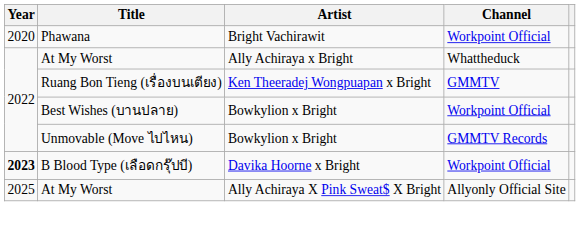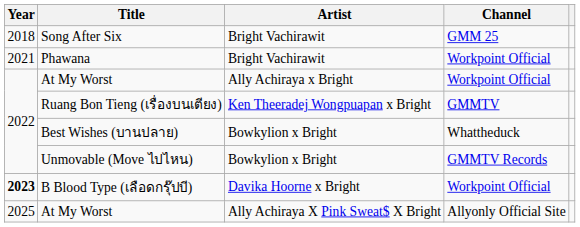 <table class="wikitable sortable plainrowheaders">
 <tr>
 <th scope="col">Year</th>
 <th scope="col">Title</th>
 <th scope="col">Artist</th>
 <th scope="col">Channel</th>
 <th scope="col" class="unsortable"></th>
 </tr>
 <tr>
-<td>2020</td>
+<td>2018</td>
+<td>Song After Six</td>
+<td>Bright Vachirawit</td>
+<td><a href='#'>GMM 25</a></td>
+<td></td>
+</tr>
+<tr>
+<td>2021</td>
 <td>Phawana</td>
 <td>Bright Vachirawit</td>
 <td><a href='#'>Workpoint Official</a></td>
 <td></td>
 </tr>
 <tr>
 <td Rowspan="4">2022</td>
 <td>At My Worst</td>
 <td>Ally Achiraya x Bright</td>
-<td>Whattheduck</td>
+<td><a href='#'>Workpoint Official</a></td>
 <td></td>
 </tr>
 <tr>
 <td>Ruang Bon Tieng (เรื่องบนเตียง)</td>
 <td><a href='#'>Ken Theeradej Wongpuapan</a> x Bright</td>
 <td><a href='#'>GMMTV</a></td>
 <td></td>
 </tr>
 <tr>
 <td>Best Wishes (บานปลาย)</td>
 <td>Bowkylion x Bright</td>
-<td><a href='#'>Workpoint Official</a></td>
+<td>Whattheduck</td>
 <td></td>
 </tr>
 <tr>
 <td>Unmovable (Move ไปไหน)</td>
 <td>Bowkylion x Bright</td>
 <td><a href='#'>GMMTV Records</a></td>
 <td></td>
 </tr>
 <tr>
 <td><strong>2023</strong></td>
 <td>B Blood Type (เลือดกรุ๊ปบี)</td>
 <td><a href='#'>Davika Hoorne</a> x Bright</td>
 <td><a href='#'>Workpoint Official</a></td>
 <td></td>
 </tr>
 <tr>
 <td>2025</td>
 <td>At My Worst</td>
 <td>Ally Achiraya X <a href='#'>Pink Sweat$</a> X Bright</td>
 <td>Allyonly Official Site</td>
 <td></td>
 </tr>
 </table>
